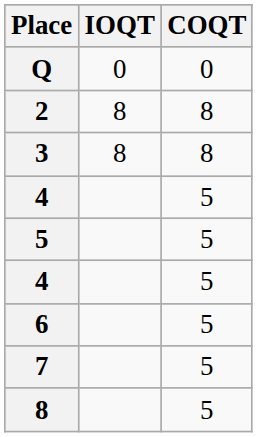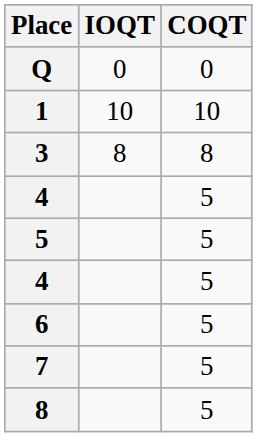 <table class="wikitable sortable" style="text-align: center; font-size: 100%; ">
 <tr>
 <th>Place</th>
 <th>IOQT</th>
 <th>COQT</th>
 </tr>
 <tr>
 <th>Q</th>
 <td>0</td>
 <td>0</td>
 </tr>
 <tr>
-<th>2</th>
-<td>8</td>
-<td>8</td>
+<th>1</th>
+<td>10</td>
+<td>10</td>
 </tr>
 <tr>
 <th>3</th>
 <td>8</td>
 <td>8</td>
 </tr>
 <tr>
 <th>4</th>
 <td></td>
 <td>5</td>
 </tr>
 <tr>
 <th>5</th>
 <td></td>
 <td>5</td>
 </tr>
 <tr>
 <th>4</th>
 <td></td>
 <td>5</td>
 </tr>
 <tr>
 <th>6</th>
 <td></td>
 <td>5</td>
 </tr>
 <tr>
 <th>7</th>
 <td></td>
 <td>5</td>
 </tr>
 <tr>
 <th>8</th>
 <td></td>
 <td>5</td>
 </tr>
 </table>
